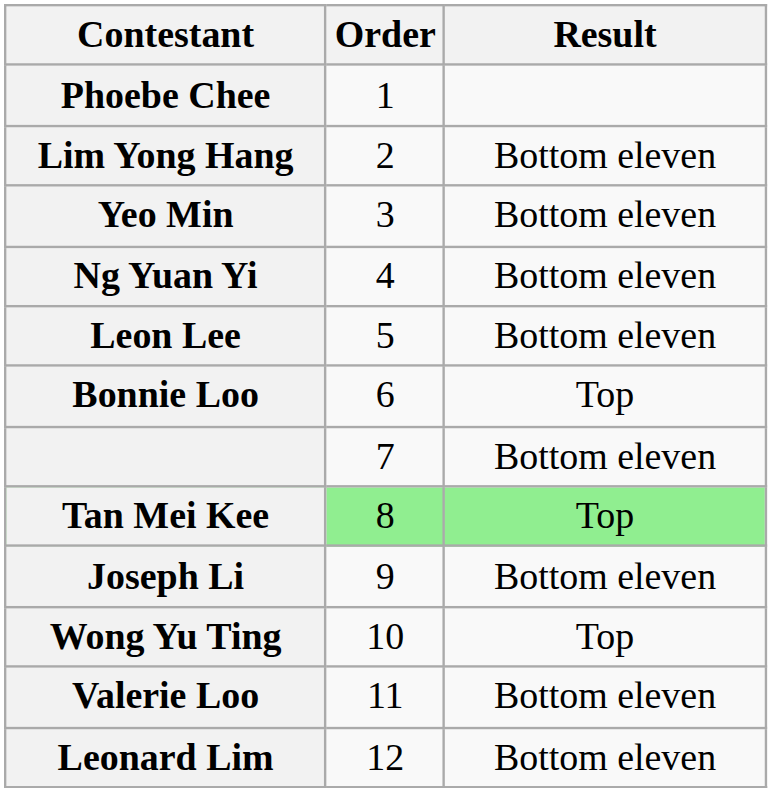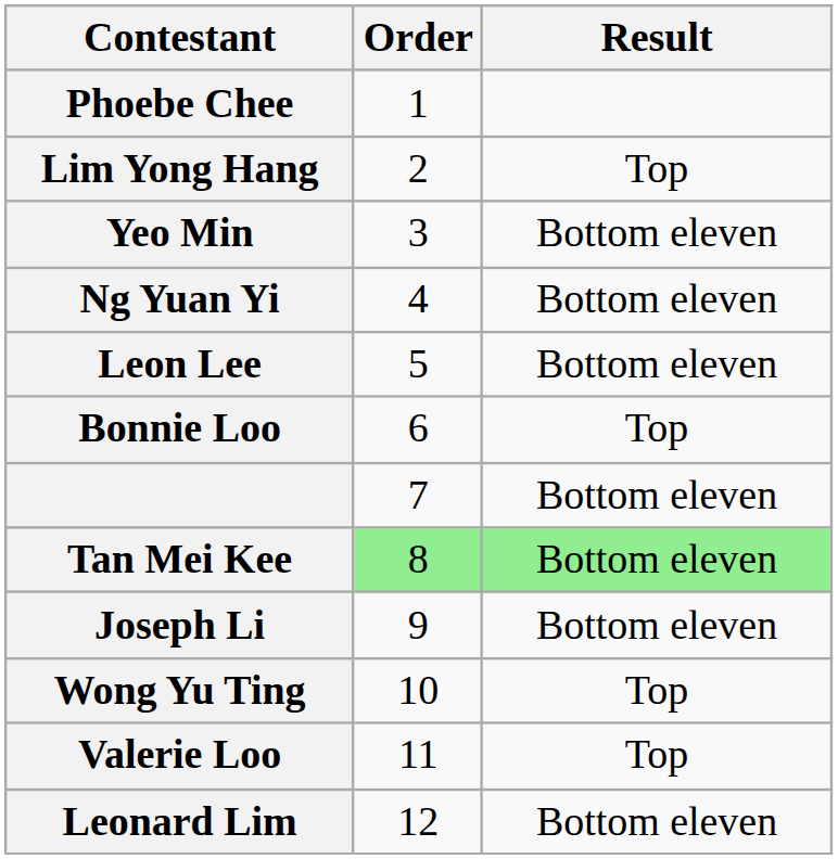 <table class="wikitable plainrowheaders" style="text-align:center;">
 <tr>
 <th scope="col" style="width:8em;">Contestant</th>
 <th scope="col">Order</th>
 <th scope="col" style="width:8em;">Result</th>
 </tr>
 <tr>
 <th scope="row">Phoebe Chee</th>
 <td>1</td>
 <td></td>
 </tr>
 <tr>
 <th scope="row">Lim Yong Hang</th>
 <td>2</td>
-<td>Bottom eleven</td>
+<td>Top</td>
 </tr>
 <tr>
 <th scope="row">Yeo Min</th>
 <td>3</td>
 <td>Bottom eleven</td>
 </tr>
 <tr>
 <th scope="row">Ng Yuan Yi</th>
 <td>4</td>
 <td>Bottom eleven</td>
 </tr>
 <tr>
 <th scope="row">Leon Lee</th>
 <td>5</td>
 <td>Bottom eleven</td>
 </tr>
 <tr>
 <th scope="row">Bonnie Loo</th>
 <td>6</td>
 <td>Top</td>
 </tr>
 <tr>
 <th scope="row"></th>
 <td>7</td>
 <td>Bottom eleven</td>
 </tr>
 <tr style="background:lightgreen">
 <th scope="row">Tan Mei Kee</th>
 <td>8</td>
-<td>Top</td>
+<td>Bottom eleven</td>
 </tr>
 <tr>
 <th scope="row">Joseph Li</th>
 <td>9</td>
 <td>Bottom eleven</td>
 </tr>
 <tr>
 <th scope="row">Wong Yu Ting</th>
 <td>10</td>
 <td>Top</td>
 </tr>
 <tr>
 <th scope="row">Valerie Loo</th>
 <td>11</td>
-<td>Bottom eleven</td>
+<td>Top</td>
 </tr>
 <tr>
 <th scope="row">Leonard Lim</th>
 <td>12</td>
 <td>Bottom eleven</td>
 </tr>
 <tr>
 </tr>
 </table>
